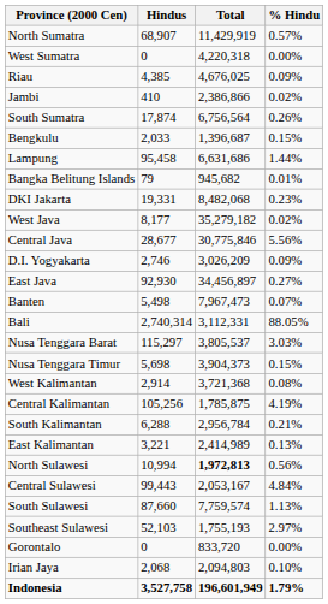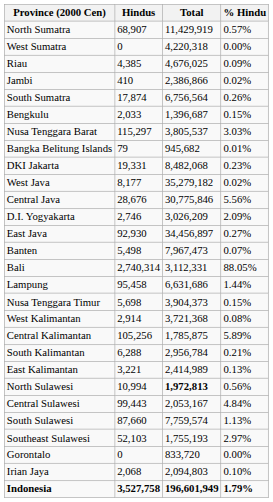 <table class="wikitable sortable">
 <tr>
 <th>Province (2000 Cen)</th>
 <th>Hindus</th>
 <th>Total</th>
 <th>% Hindu</th>
 </tr>
 <tr>
 <td>North Sumatra</td>
 <td>68,907</td>
 <td>11,429,919</td>
 <td>0.57%</td>
 </tr>
 <tr>
 <td>West Sumatra</td>
 <td>0</td>
 <td>4,220,318</td>
 <td>0.00%</td>
 </tr>
 <tr>
 <td>Riau</td>
 <td>4,385</td>
 <td>4,676,025</td>
 <td>0.09%</td>
 </tr>
 <tr>
 <td>Jambi</td>
 <td>410</td>
 <td>2,386,866</td>
 <td>0.02%</td>
 </tr>
 <tr>
 <td>South Sumatra</td>
 <td>17,874</td>
 <td>6,756,564</td>
 <td>0.26%</td>
 </tr>
 <tr>
 <td>Bengkulu</td>
 <td>2,033</td>
 <td>1,396,687</td>
 <td>0.15%</td>
 </tr>
 <tr>
-<td>Lampung</td>
-<td>95,458</td>
-<td>6,631,686</td>
-<td>1.44%</td>
+<td>Nusa Tenggara Barat</td>
+<td>115,297</td>
+<td>3,805,537</td>
+<td>3.03%</td>
 </tr>
 <tr>
 <td>Bangka Belitung Islands</td>
 <td>79</td>
 <td>945,682</td>
 <td>0.01%</td>
 </tr>
 <tr>
 <td>DKI Jakarta</td>
 <td>19,331</td>
 <td>8,482,068</td>
 <td>0.23%</td>
 </tr>
 <tr>
 <td>West Java</td>
 <td>8,177</td>
 <td>35,279,182</td>
 <td>0.02%</td>
 </tr>
 <tr>
 <td>Central Java</td>
-<td>28,677</td>
+<td>28,676</td>
 <td>30,775,846</td>
 <td>5.56%</td>
 </tr>
 <tr>
 <td>D.I. Yogyakarta</td>
 <td>2,746</td>
 <td>3,026,209</td>
-<td>0.09%</td>
+<td>2.09%</td>
 </tr>
 <tr>
 <td>East Java</td>
 <td>92,930</td>
 <td>34,456,897</td>
 <td>0.27%</td>
 </tr>
 <tr>
 <td>Banten</td>
 <td>5,498</td>
 <td>7,967,473</td>
 <td>0.07%</td>
 </tr>
 <tr>
 <td>Bali</td>
 <td>2,740,314</td>
 <td>3,112,331</td>
 <td>88.05%</td>
 </tr>
 <tr>
-<td>Nusa Tenggara Barat</td>
-<td>115,297</td>
-<td>3,805,537</td>
-<td>3.03%</td>
+<td>Lampung</td>
+<td>95,458</td>
+<td>6,631,686</td>
+<td>1.44%</td>
 </tr>
 <tr>
 <td>Nusa Tenggara Timur</td>
 <td>5,698</td>
 <td>3,904,373</td>
 <td>0.15%</td>
 </tr>
 <tr>
 <td>West Kalimantan</td>
 <td>2,914</td>
 <td>3,721,368</td>
 <td>0.08%</td>
 </tr>
 <tr>
 <td>Central Kalimantan</td>
 <td>105,256</td>
 <td>1,785,875</td>
-<td>4.19%</td>
+<td>5.89%</td>
 </tr>
 <tr>
 <td>South Kalimantan</td>
 <td>6,288</td>
 <td>2,956,784</td>
 <td>0.21%</td>
 </tr>
 <tr>
 <td>East Kalimantan</td>
 <td>3,221</td>
 <td>2,414,989</td>
 <td>0.13%</td>
 </tr>
 <tr>
 <td>North Sulawesi</td>
 <td>10,994</td>
 <td><strong>1,972,813</strong></td>
 <td>0.56%</td>
 </tr>
 <tr>
 <td>Central Sulawesi</td>
 <td>99,443</td>
 <td>2,053,167</td>
 <td>4.84%</td>
 </tr>
 <tr>
 <td>South Sulawesi</td>
 <td>87,660</td>
 <td>7,759,574</td>
 <td>1.13%</td>
 </tr>
 <tr>
 <td>Southeast Sulawesi</td>
 <td>52,103</td>
 <td>1,755,193</td>
 <td>2.97%</td>
 </tr>
 <tr>
 <td>Gorontalo</td>
 <td>0</td>
 <td>833,720</td>
 <td>0.00%</td>
 </tr>
 <tr>
 <td>Irian Jaya</td>
 <td>2,068</td>
 <td>2,094,803</td>
 <td>0.10%</td>
 </tr>
 <tr>
 <td><strong>Indonesia</strong></td>
 <td><strong>3,527,758</strong></td>
 <td><strong>196,601,949</strong></td>
 <td><strong>1.79%</strong></td>
 </tr>
 </table>
